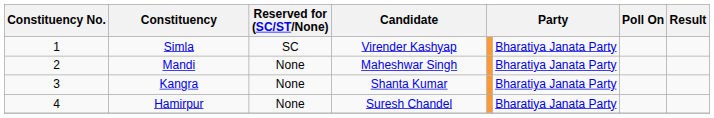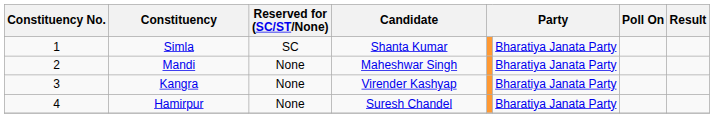 <table class="wikitable sortable" style="text-align:center">
 <tr>
 <th>Constituency No.</th>
 <th style="width:180px;">Constituency</th>
 <th>Reserved for<br>(<a href='#'>SC/ST</a>/None)</th>
 <th style="width:200px;">Candidate</th>
 <th colspan="2">Party</th>
 <th>Poll On</th>
 <th>Result</th>
 </tr>
 <tr>
 <td>1</td>
 <td><a href='#'>Simla</a></td>
 <td>SC</td>
-<td><a href='#'>Virender Kashyap</a></td>
+<td><a href='#'>Shanta Kumar</a></td>
 <td bgcolor=#FF9933></td>
 <td><a href='#'>Bharatiya Janata Party</a></td>
 <td></td>
 <td></td>
 </tr>
 <tr>
 <td>2</td>
 <td><a href='#'>Mandi</a></td>
 <td>None</td>
 <td><a href='#'>Maheshwar Singh</a></td>
 <td bgcolor=#FF9933></td>
 <td><a href='#'>Bharatiya Janata Party</a></td>
 <td></td>
 <td></td>
 </tr>
 <tr>
 <td>3</td>
 <td><a href='#'>Kangra</a></td>
 <td>None</td>
-<td><a href='#'>Shanta Kumar</a></td>
+<td><a href='#'>Virender Kashyap</a></td>
 <td bgcolor=#FF9933></td>
 <td><a href='#'>Bharatiya Janata Party</a></td>
 <td></td>
 <td></td>
 </tr>
 <tr>
 <td>4</td>
 <td><a href='#'>Hamirpur</a></td>
 <td>None</td>
 <td><a href='#'>Suresh Chandel</a></td>
 <td bgcolor=#FF9933></td>
 <td><a href='#'>Bharatiya Janata Party</a></td>
 <td></td>
 <td></td>
 </tr>
 <tr>
 </tr>
 </table>
